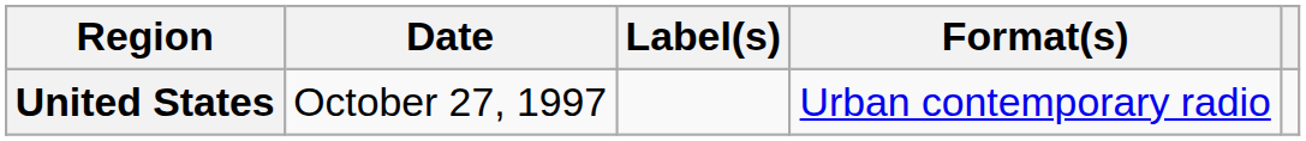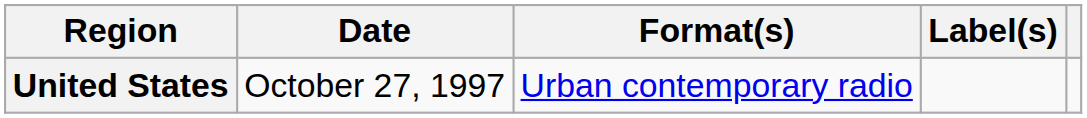 <table class="wikitable plainrowheaders">
 <tr>
 <th scope="col">Region</th>
 <th scope="col">Date</th>
+<th scope="col">Format(s)</th>
 <th scope="col">Label(s)</th>
-<th scope="col">Format(s)</th>
 <th scope="col"></th>
 </tr>
 <tr>
 <th scope="row">United States</th>
 <td>October 27, 1997</td>
+<td><a href='#'>Urban contemporary radio</a></td>
 <td></td>
-<td><a href='#'>Urban contemporary radio</a></td>
 <td></td>
 </tr>
 </table>
